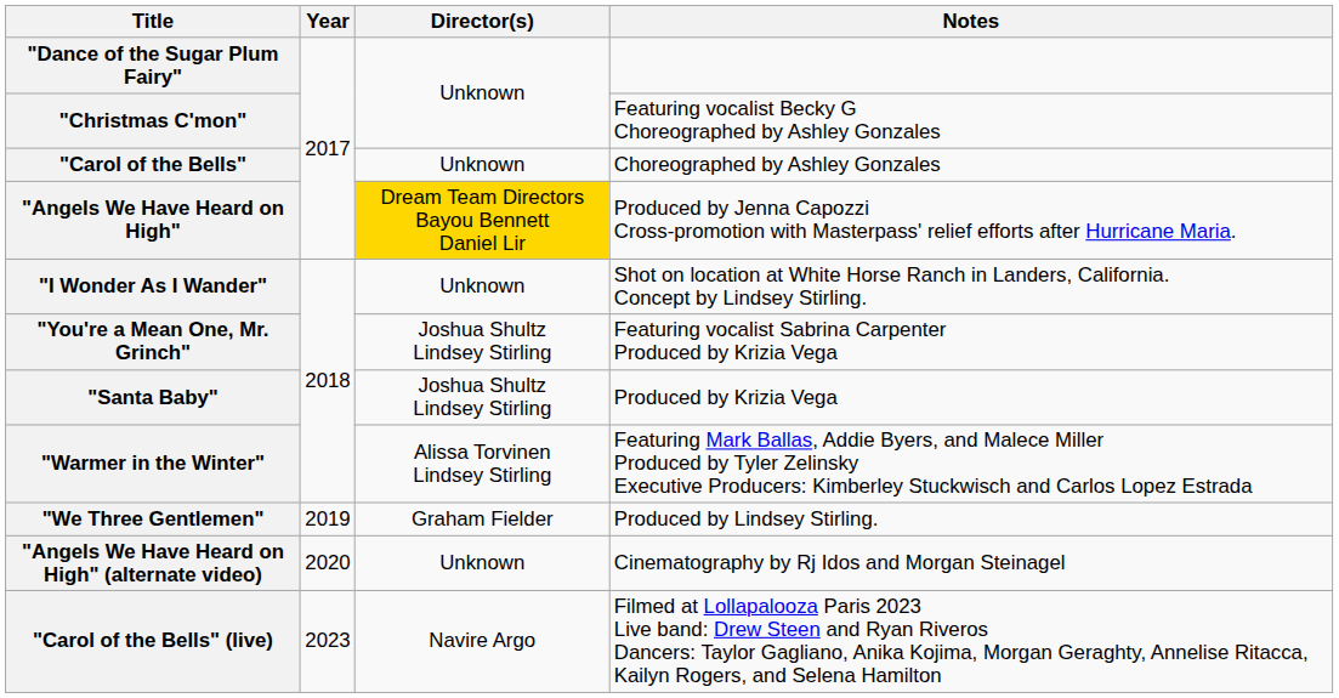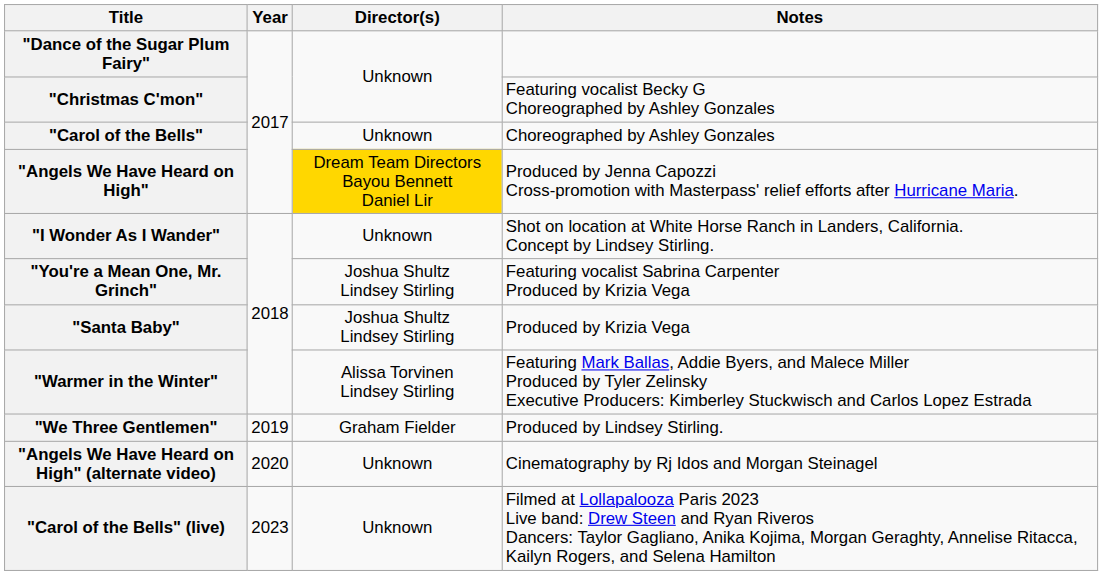 <table class="wikitable plainrowheaders" style="text-align:center;">
 <tr>
 <th scope="col" style="width:14em;">Title</th>
 <th scope="col" style="width:1em;">Year</th>
 <th scope="col" style="width:12em;">Director(s)</th>
 <th scope="col" style="width:35em;">Notes</th>
 </tr>
 <tr>
 <th scope="row">"Dance of the Sugar Plum Fairy"</th>
 <td rowspan="4">2017</td>
 <td rowspan="2">Unknown</td>
 <td style="text-align:left;"></td>
 </tr>
 <tr>
 <th scope="row">"Christmas C'mon"</th>
 <td style="text-align:left;">Featuring vocalist Becky G<br>Choreographed by Ashley Gonzales</td>
 </tr>
 <tr>
 <th scope="row">"Carol of the Bells"</th>
 <td>Unknown</td>
 <td style="text-align:left;">Choreographed by Ashley Gonzales</td>
 </tr>
 <tr>
 <th scope="row">"Angels We Have Heard on High"</th>
 <td style="background: gold;">Dream Team Directors<br>Bayou Bennett<br>Daniel Lir</td>
 <td style="text-align:left;">Produced by Jenna Capozzi<br>Cross-promotion with Masterpass' relief efforts after <a href='#'>Hurricane Maria</a>.</td>
 </tr>
 <tr>
 <th scope="row">"I Wonder As I Wander"</th>
 <td rowspan="4">2018</td>
 <td>Unknown</td>
 <td style="text-align:left;">Shot on location at White Horse Ranch in Landers, California. <br> Concept by Lindsey Stirling.</td>
 </tr>
 <tr>
 <th scope="row">"You're a Mean One, Mr. Grinch"</th>
 <td>Joshua Shultz<br>Lindsey Stirling</td>
 <td style="text-align:left;">Featuring vocalist Sabrina Carpenter <br> Produced by Krizia Vega</td>
 </tr>
 <tr>
 <th scope="row">"Santa Baby"</th>
 <td>Joshua Shultz<br>Lindsey Stirling</td>
 <td style="text-align:left;">Produced by Krizia Vega</td>
 </tr>
 <tr>
 <th scope="row">"Warmer in the Winter"</th>
 <td>Alissa Torvinen<br>Lindsey Stirling</td>
 <td style="text-align:left;">Featuring <a href='#'>Mark Ballas</a>, Addie Byers, and Malece Miller<br>Produced by Tyler Zelinsky <br> Executive Producers: Kimberley Stuckwisch and Carlos Lopez Estrada</td>
 </tr>
 <tr>
 <th scope="row">"We Three Gentlemen"</th>
 <td rowspan="1">2019</td>
 <td>Graham Fielder</td>
 <td style="text-align:left;">Produced by Lindsey Stirling.</td>
 </tr>
 <tr>
 <th scope="row">"Angels We Have Heard on High" (alternate video)</th>
 <td rowspan="1">2020</td>
 <td>Unknown</td>
 <td style="text-align:left;">Cinematography by Rj Idos and Morgan Steinagel</td>
 </tr>
 <tr>
 <th scope="row">"Carol of the Bells" (live)</th>
 <td rowspan="1">2023</td>
-<td>Navire Argo</td>
+<td>Unknown</td>
 <td style="text-align:left;">Filmed at <a href='#'>Lollapalooza</a> Paris 2023<br>Live band: <a href='#'>Drew Steen</a> and Ryan Riveros<br>Dancers: Taylor Gagliano, Anika Kojima, Morgan Geraghty, Annelise Ritacca, Kailyn Rogers, and Selena Hamilton</td>
 </tr>
 </table>
